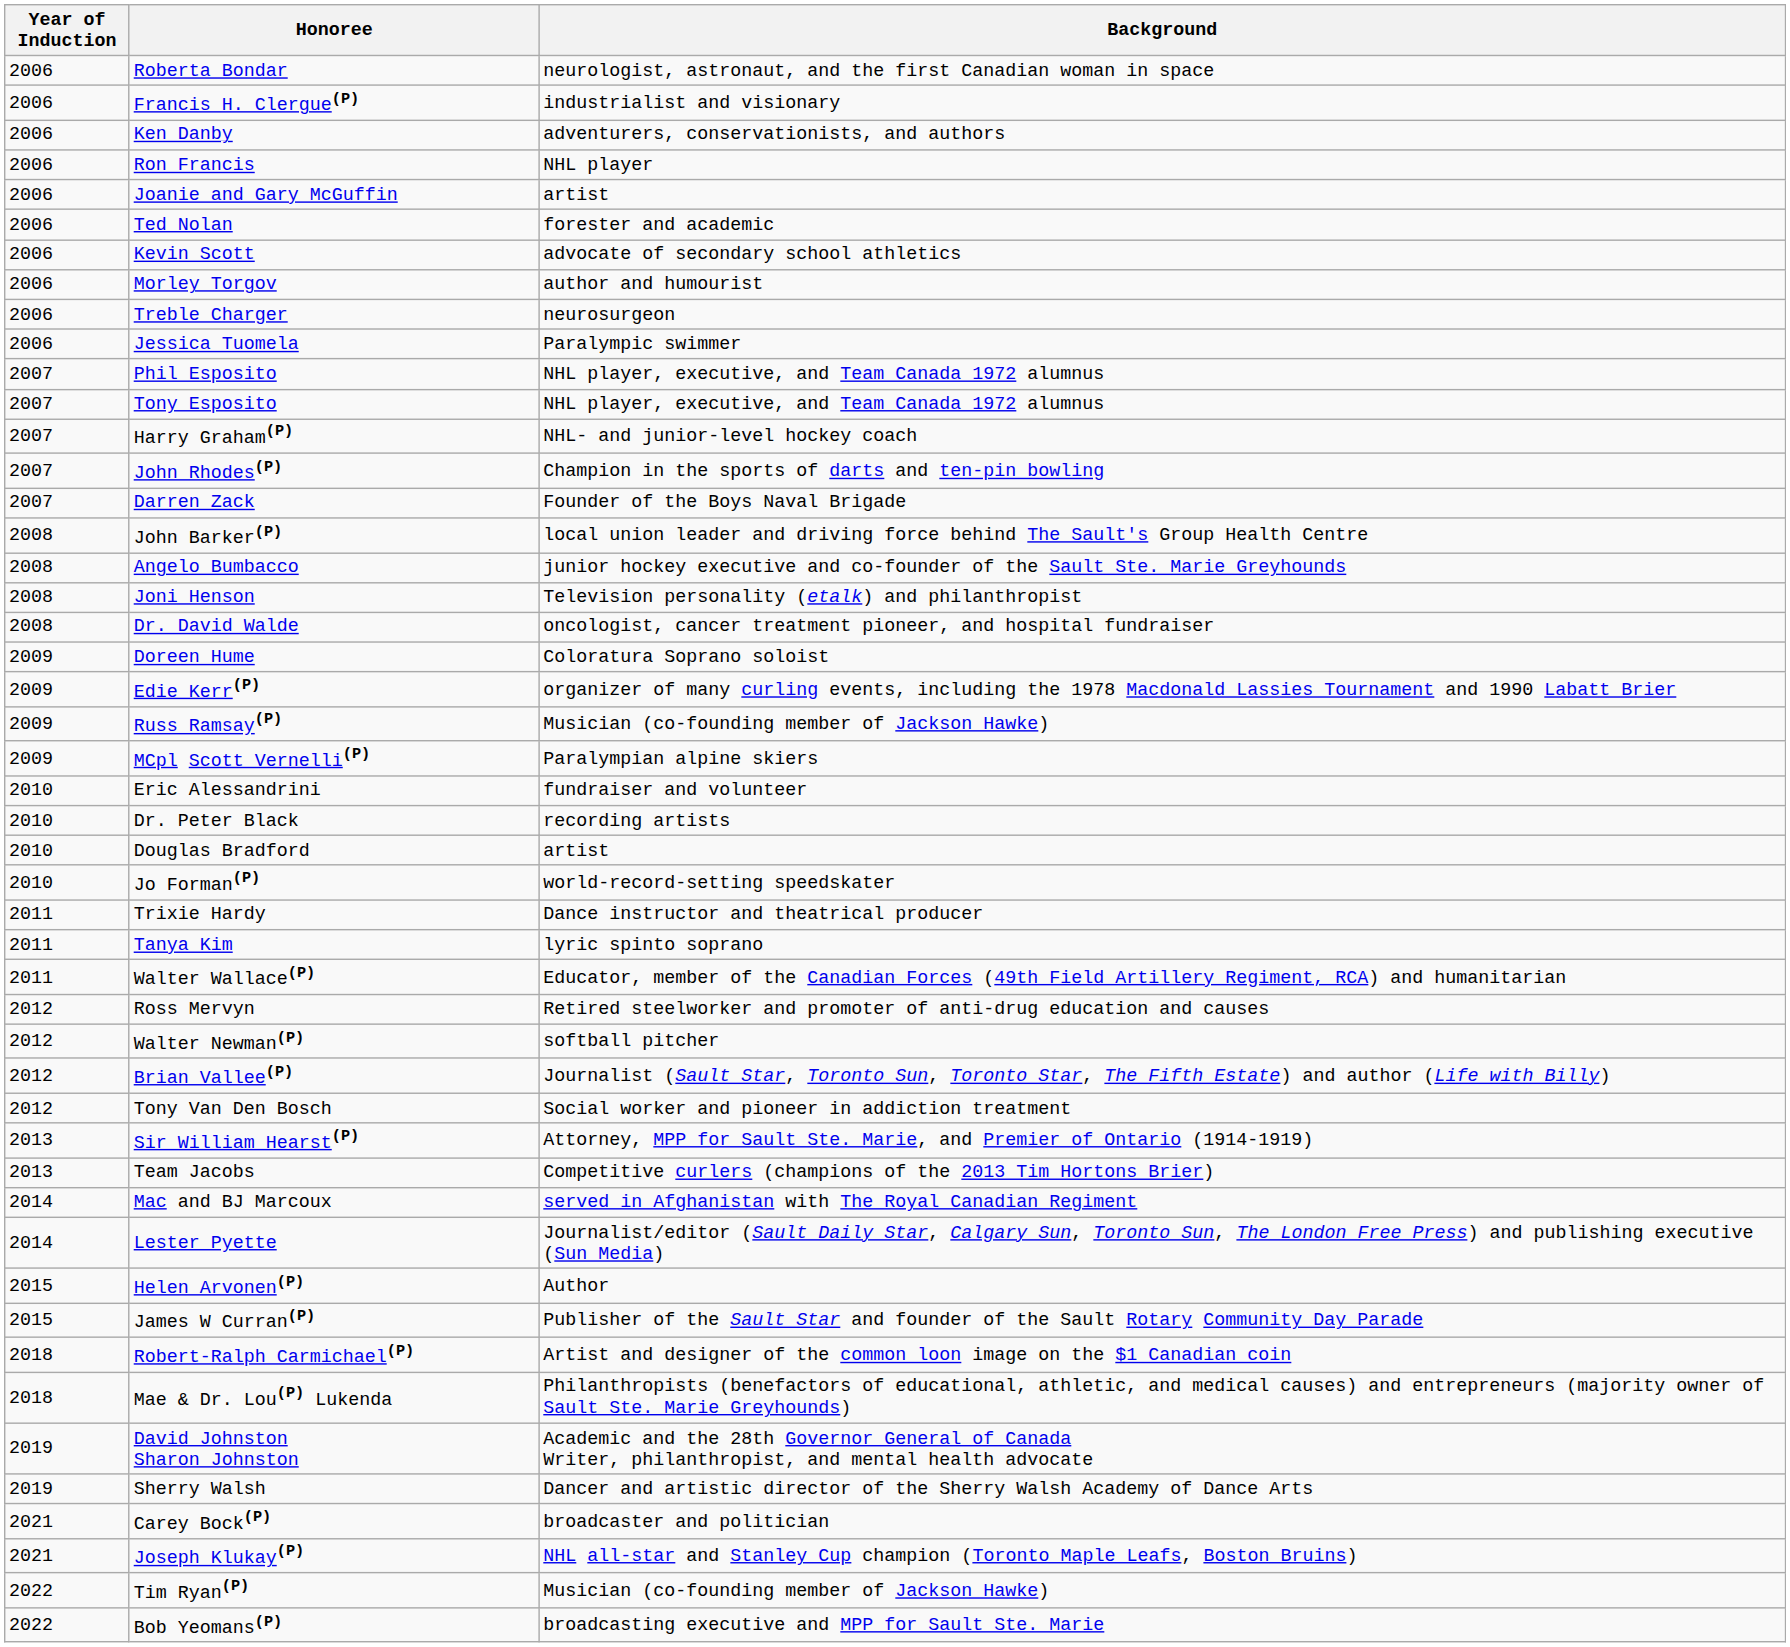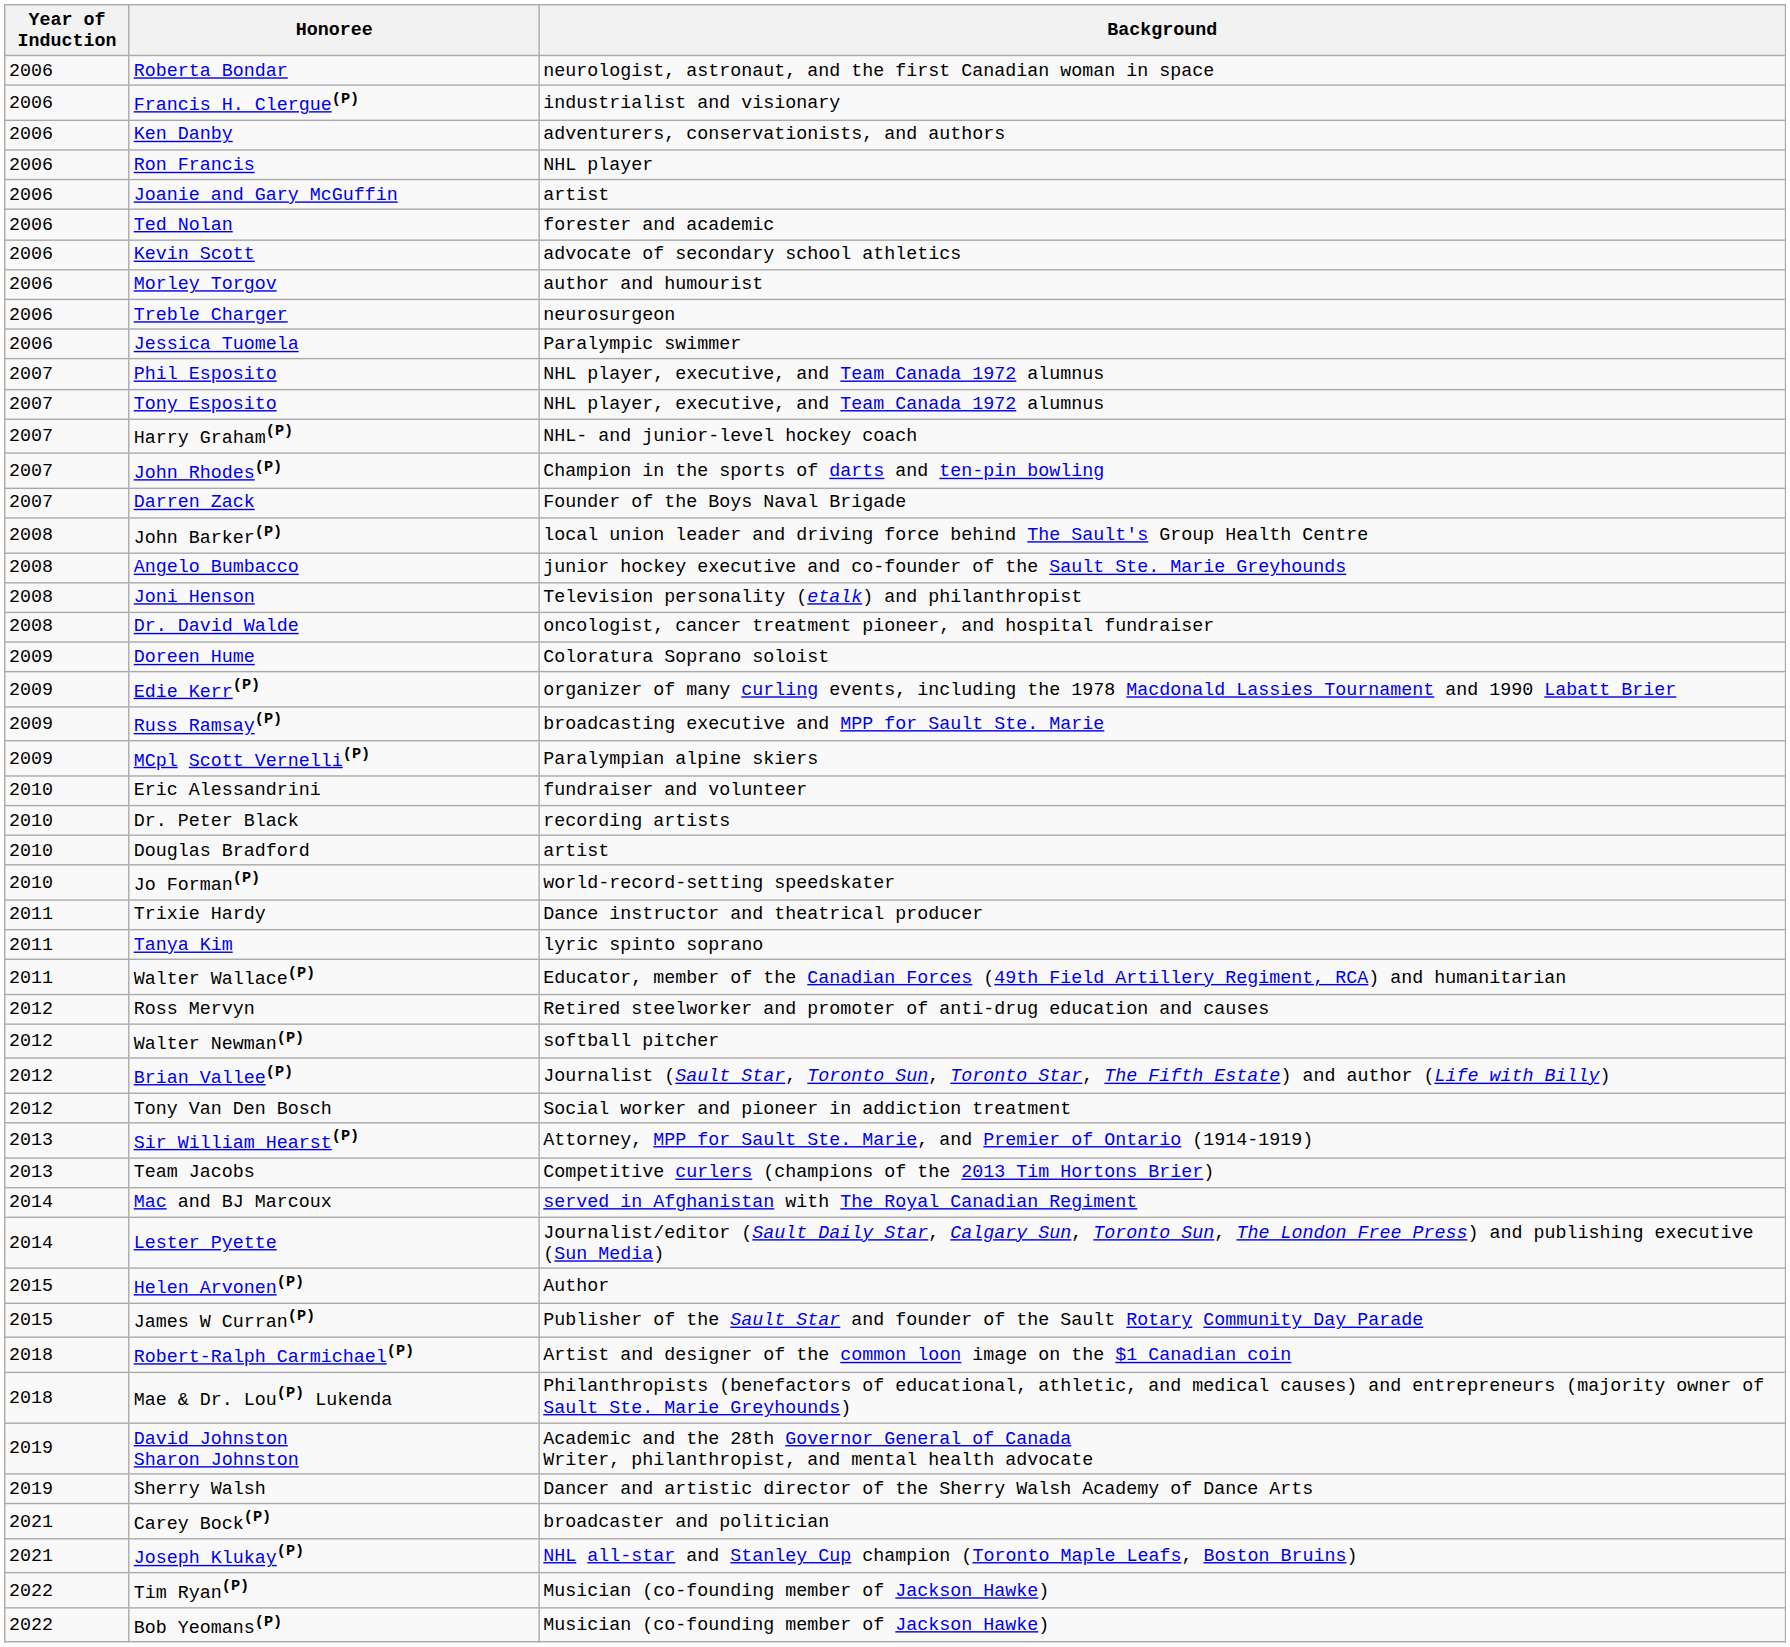 <table class="wikitable sortable" width=100% style="font-size:100%;">
 <tr>
 <th width=7%>Year of Induction</th>
 <th width=23%>Honoree</th>
 <th width=70%>Background</th>
 </tr>
 <tr>
 <td>2006</td>
 <td><a href='#'>Roberta Bondar</a></td>
 <td>neurologist, astronaut, and the first Canadian woman in space</td>
 </tr>
 <tr>
 <td>2006</td>
 <td><a href='#'>Francis H. Clergue</a><sup><strong>(P)</strong></sup></td>
 <td>industrialist and visionary</td>
 </tr>
 <tr>
 <td>2006</td>
 <td><a href='#'>Ken Danby</a></td>
 <td>adventurers, conservationists, and authors</td>
 </tr>
 <tr>
 <td>2006</td>
 <td><a href='#'>Ron Francis</a></td>
 <td>NHL player</td>
 </tr>
 <tr>
 <td>2006</td>
 <td><a href='#'>Joanie and Gary McGuffin</a></td>
 <td>artist</td>
 </tr>
 <tr>
 <td>2006</td>
 <td><a href='#'>Ted Nolan</a></td>
 <td>forester and academic</td>
 </tr>
 <tr>
 <td>2006</td>
 <td><a href='#'>Kevin Scott</a></td>
 <td>advocate of secondary school athletics</td>
 </tr>
 <tr>
 <td>2006</td>
 <td><a href='#'>Morley Torgov</a></td>
 <td>author and humourist</td>
 </tr>
 <tr>
 <td>2006</td>
 <td><a href='#'>Treble Charger</a></td>
 <td>neurosurgeon</td>
 </tr>
 <tr>
 <td>2006</td>
 <td><a href='#'>Jessica Tuomela</a></td>
 <td>Paralympic swimmer</td>
 </tr>
 <tr>
 <td>2007</td>
 <td><a href='#'>Phil Esposito</a></td>
 <td>NHL player, executive, and <a href='#'>Team Canada 1972</a> alumnus</td>
 </tr>
 <tr>
 <td>2007</td>
 <td><a href='#'>Tony Esposito</a></td>
 <td>NHL player, executive, and <a href='#'>Team Canada 1972</a> alumnus</td>
 </tr>
 <tr>
 <td>2007</td>
 <td>Harry Graham<sup><strong>(P)</strong></sup></td>
 <td>NHL- and junior-level hockey coach</td>
 </tr>
 <tr>
 <td>2007</td>
 <td><a href='#'>John Rhodes</a><sup><strong>(P)</strong></sup></td>
 <td>Champion in the sports of <a href='#'>darts</a> and <a href='#'>ten-pin bowling</a></td>
 </tr>
 <tr>
 <td>2007</td>
 <td><a href='#'>Darren Zack</a></td>
 <td>Founder of the Boys Naval Brigade</td>
 </tr>
 <tr>
 <td>2008</td>
 <td>John Barker<sup><strong>(P)</strong></sup></td>
 <td>local union leader and driving force behind <a href='#'>The Sault's</a> Group Health Centre</td>
 </tr>
 <tr>
 <td>2008</td>
 <td><a href='#'>Angelo Bumbacco</a></td>
 <td>junior hockey executive and co-founder of the <a href='#'>Sault Ste. Marie Greyhounds</a></td>
 </tr>
 <tr>
 <td>2008</td>
 <td><a href='#'>Joni Henson</a></td>
 <td>Television personality (<em><a href='#'>etalk</a></em>) and philanthropist</td>
 </tr>
 <tr>
 <td>2008</td>
 <td><a href='#'>Dr. David Walde</a></td>
 <td>oncologist, cancer treatment pioneer, and hospital fundraiser</td>
 </tr>
 <tr>
 <td>2009</td>
 <td><a href='#'>Doreen Hume</a></td>
 <td>Coloratura Soprano soloist</td>
 </tr>
 <tr>
 <td>2009</td>
 <td><a href='#'>Edie Kerr</a><sup><strong>(P)</strong></sup></td>
 <td>organizer of many <a href='#'>curling</a> events, including the 1978 <a href='#'>Macdonald Lassies Tournament</a> and 1990 <a href='#'>Labatt Brier</a></td>
 </tr>
 <tr>
 <td>2009</td>
 <td><a href='#'>Russ Ramsay</a><sup><strong>(P)</strong></sup></td>
-<td>Musician (co-founding member of <a href='#'>Jackson Hawke</a>)</td>
+<td>broadcasting executive and <a href='#'>MPP for Sault Ste. Marie</a></td>
 </tr>
 <tr>
 <td>2009</td>
 <td><a href='#'>MCpl</a> <a href='#'>Scott Vernelli</a><sup><strong>(P)</strong></sup></td>
 <td>Paralympian alpine skiers</td>
 </tr>
 <tr>
 <td>2010</td>
 <td>Eric Alessandrini</td>
 <td>fundraiser and volunteer</td>
 </tr>
 <tr>
 <td>2010</td>
 <td>Dr. Peter Black</td>
 <td>recording artists</td>
 </tr>
 <tr>
 <td>2010</td>
 <td>Douglas Bradford</td>
 <td>artist</td>
 </tr>
 <tr>
 <td>2010</td>
 <td>Jo Forman<sup><strong>(P)</strong></sup></td>
 <td>world-record-setting speedskater</td>
 </tr>
 <tr>
 <td>2011</td>
 <td>Trixie Hardy</td>
 <td>Dance instructor and theatrical producer</td>
 </tr>
 <tr>
 <td>2011</td>
 <td><a href='#'>Tanya Kim</a></td>
 <td>lyric spinto soprano</td>
 </tr>
 <tr>
 <td>2011</td>
 <td>Walter Wallace<sup><strong>(P)</strong></sup></td>
 <td>Educator, member of the <a href='#'>Canadian Forces</a> (<a href='#'>49th Field Artillery Regiment, RCA</a>) and humanitarian</td>
 </tr>
 <tr>
 <td>2012</td>
 <td>Ross Mervyn</td>
 <td>Retired steelworker and promoter of anti-drug education and causes</td>
 </tr>
 <tr>
 <td>2012</td>
 <td>Walter Newman<sup><strong>(P)</strong></sup></td>
 <td>softball pitcher</td>
 </tr>
 <tr>
 <td>2012</td>
 <td><a href='#'>Brian Vallee</a><sup><strong>(P)</strong></sup></td>
 <td>Journalist (<em><a href='#'>Sault Star</a></em>, <em><a href='#'>Toronto Sun</a></em>, <em><a href='#'>Toronto Star</a></em>, <em><a href='#'>The Fifth Estate</a></em>) and author (<em><a href='#'>Life with Billy</a></em>)</td>
 </tr>
 <tr>
 <td>2012</td>
 <td>Tony Van Den Bosch</td>
 <td>Social worker and pioneer in addiction treatment</td>
 </tr>
 <tr>
 <td>2013</td>
 <td><a href='#'>Sir William Hearst</a><sup><strong>(P)</strong></sup></td>
 <td>Attorney, <a href='#'>MPP for Sault Ste. Marie</a>, and <a href='#'>Premier of Ontario</a> (1914-1919)</td>
 </tr>
 <tr>
 <td>2013</td>
 <td>Team Jacobs</td>
 <td>Competitive <a href='#'>curlers</a> (champions of the <a href='#'>2013 Tim Hortons Brier</a>)</td>
 </tr>
 <tr>
 <td>2014</td>
 <td><a href='#'>Mac</a> and BJ Marcoux</td>
 <td><a href='#'>served in Afghanistan</a> with <a href='#'>The Royal Canadian Regiment</a></td>
 </tr>
 <tr>
 <td>2014</td>
 <td><a href='#'>Lester Pyette</a></td>
 <td>Journalist/editor (<em><a href='#'>Sault Daily Star</a></em>, <em><a href='#'>Calgary Sun</a></em>, <em><a href='#'>Toronto Sun</a></em>, <em><a href='#'>The London Free Press</a></em>) and publishing executive (<a href='#'>Sun Media</a>)</td>
 </tr>
 <tr>
 <td>2015</td>
 <td><a href='#'>Helen Arvonen</a><sup><strong>(P)</strong></sup></td>
 <td>Author</td>
 </tr>
 <tr>
 <td>2015</td>
 <td>James W Curran<sup><strong>(P)</strong></sup></td>
 <td>Publisher of the <em><a href='#'>Sault Star</a></em> and founder of the Sault <a href='#'>Rotary</a> <a href='#'>Community Day Parade</a></td>
 </tr>
 <tr>
 <td>2018</td>
 <td><a href='#'>Robert-Ralph Carmichael</a><sup><strong>(P)</strong></sup></td>
 <td>Artist and designer of the <a href='#'>common loon</a> image on the <a href='#'>$1 Canadian coin</a></td>
 </tr>
 <tr>
 <td>2018</td>
 <td>Mae & Dr. Lou<sup><strong>(P)</strong></sup> Lukenda</td>
 <td>Philanthropists (benefactors of educational, athletic, and medical causes) and entrepreneurs (majority owner of <a href='#'>Sault Ste. Marie Greyhounds</a>)</td>
 </tr>
 <tr>
 <td>2019</td>
 <td><a href='#'>David Johnston</a><br><a href='#'>Sharon Johnston</a></td>
 <td>Academic and the 28th <a href='#'>Governor General of Canada</a><br>Writer, philanthropist, and mental health advocate</td>
 </tr>
 <tr>
 <td>2019</td>
 <td>Sherry Walsh</td>
 <td>Dancer and artistic director of the Sherry Walsh Academy of Dance Arts</td>
 </tr>
 <tr>
 <td>2021</td>
 <td>Carey Bock<sup><strong>(P)</strong></sup></td>
 <td>broadcaster and politician</td>
 </tr>
 <tr>
 <td>2021</td>
 <td><a href='#'>Joseph Klukay</a><sup><strong>(P)</strong></sup></td>
 <td><a href='#'>NHL</a> <a href='#'>all-star</a> and <a href='#'>Stanley Cup</a> champion (<a href='#'>Toronto Maple Leafs</a>, <a href='#'>Boston Bruins</a>)</td>
 </tr>
 <tr>
 <td>2022</td>
 <td>Tim Ryan<sup><strong>(P)</strong></sup></td>
 <td>Musician (co-founding member of <a href='#'>Jackson Hawke</a>)</td>
 </tr>
 <tr>
 <td>2022</td>
 <td>Bob Yeomans<sup><strong>(P)</strong></sup></td>
-<td>broadcasting executive and <a href='#'>MPP for Sault Ste. Marie</a></td>
+<td>Musician (co-founding member of <a href='#'>Jackson Hawke</a>)</td>
 </tr>
 </table>
